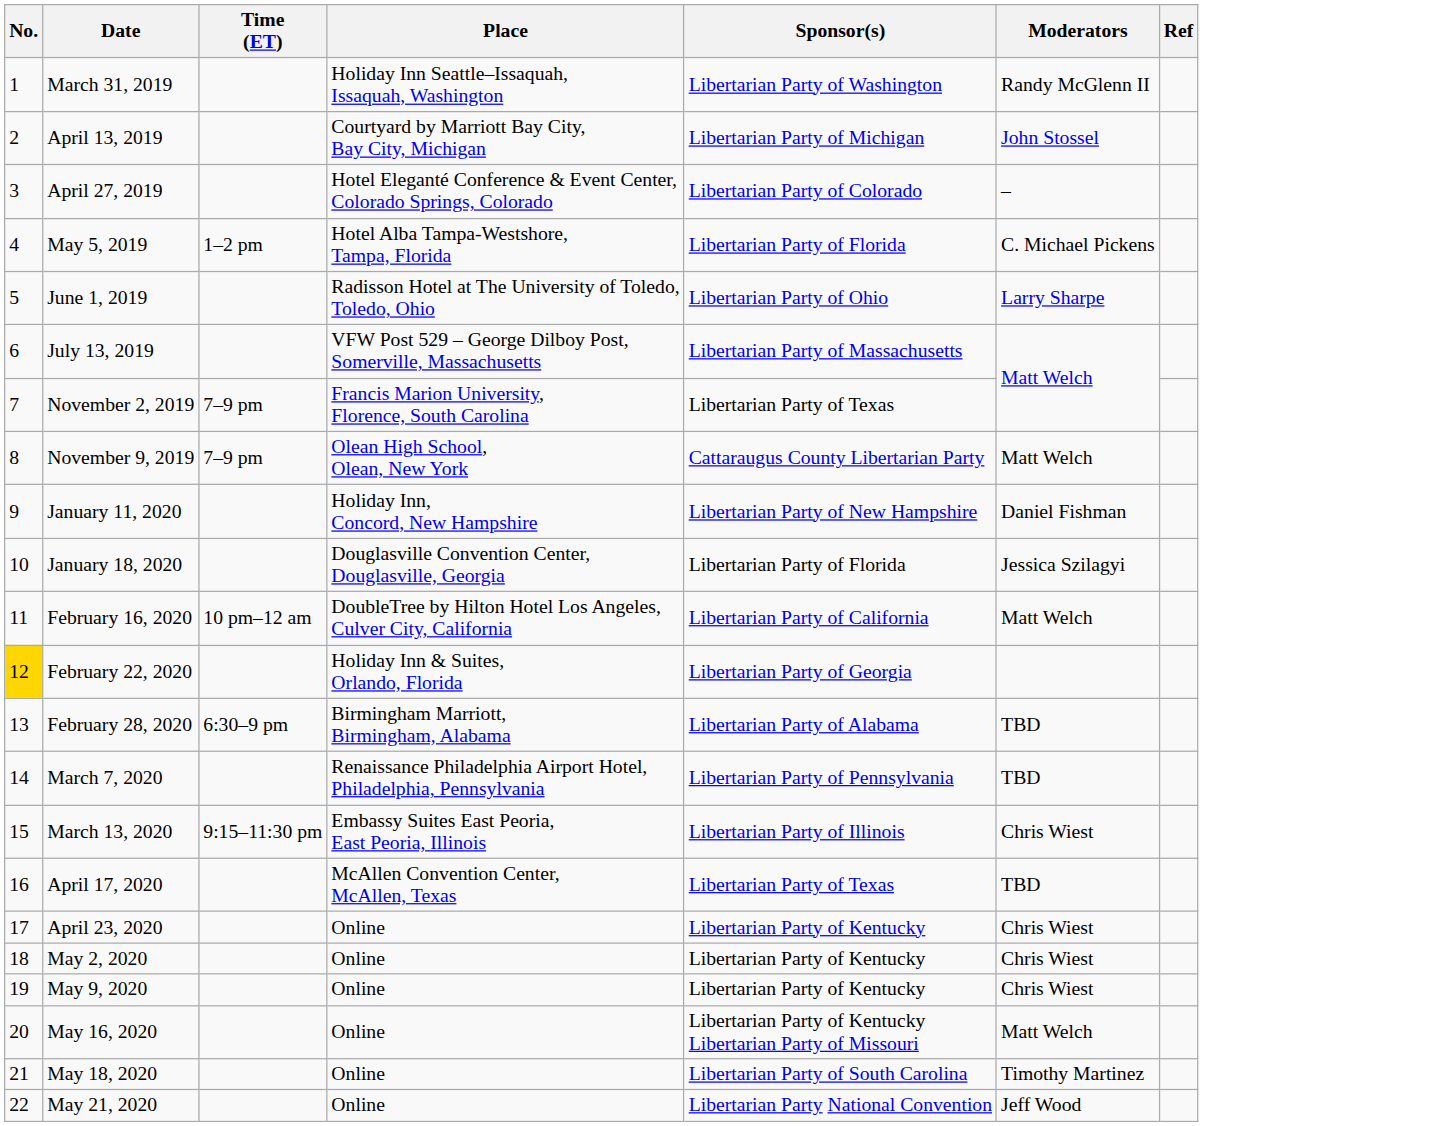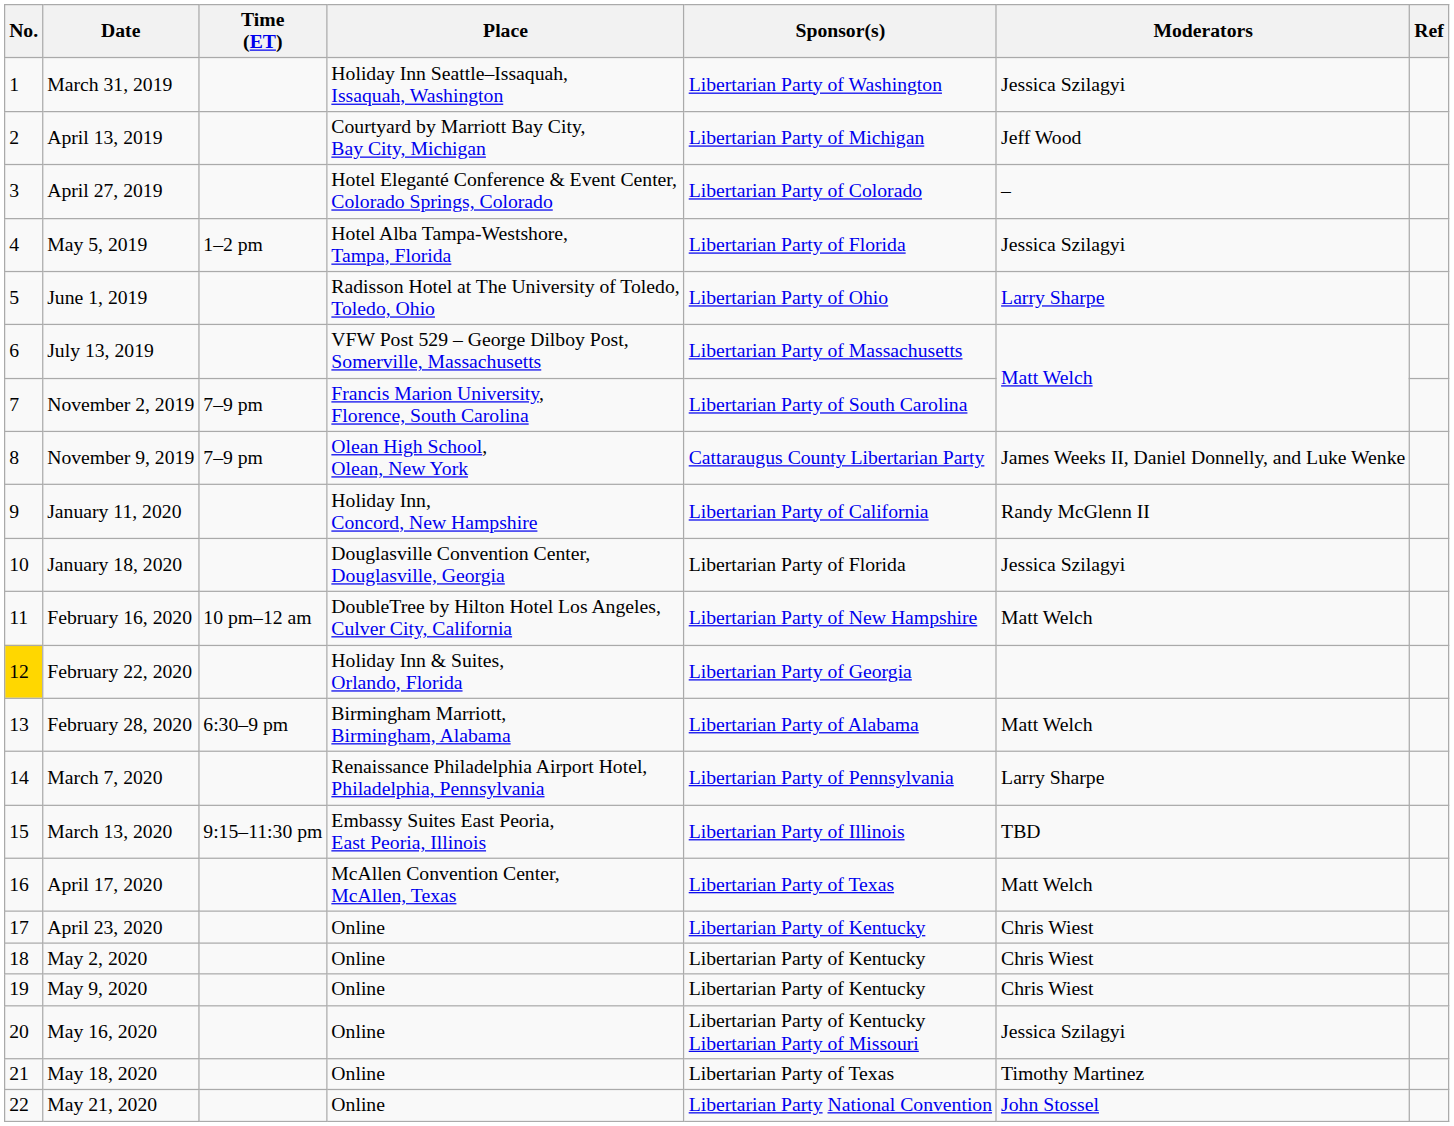 <table class="wikitable">
 <tr>
 <th>No.</th>
 <th>Date</th>
 <th>Time<br>(<a href='#'>ET</a>)</th>
 <th>Place</th>
 <th>Sponsor(s)</th>
 <th>Moderators</th>
 <th>Ref</th>
 </tr>
 <tr>
 <td>1</td>
 <td>March 31, 2019</td>
 <td></td>
 <td>Holiday Inn Seattle–Issaquah,<br><a href='#'>Issaquah, Washington</a></td>
 <td><a href='#'>Libertarian Party of Washington</a></td>
-<td>Randy McGlenn II</td>
+<td>Jessica Szilagyi</td>
 <td></td>
 </tr>
 <tr>
 <td>2</td>
 <td>April 13, 2019</td>
 <td></td>
 <td>Courtyard by Marriott Bay City,<br><a href='#'>Bay City, Michigan</a></td>
 <td><a href='#'>Libertarian Party of Michigan</a></td>
-<td><a href='#'>John Stossel</a></td>
+<td>Jeff Wood</td>
 <td></td>
 </tr>
 <tr>
 <td>3</td>
 <td>April 27, 2019</td>
 <td></td>
 <td>Hotel Eleganté Conference & Event Center,<br><a href='#'>Colorado Springs, Colorado</a></td>
 <td><a href='#'>Libertarian Party of Colorado</a></td>
 <td>–</td>
 <td></td>
 </tr>
 <tr>
 <td>4</td>
 <td>May 5, 2019</td>
 <td>1–2 pm</td>
 <td>Hotel Alba Tampa-Westshore,<br><a href='#'>Tampa, Florida</a></td>
 <td><a href='#'>Libertarian Party of Florida</a></td>
-<td>C. Michael Pickens</td>
+<td>Jessica Szilagyi</td>
 <td></td>
 </tr>
 <tr>
 <td>5</td>
 <td>June 1, 2019</td>
 <td></td>
 <td>Radisson Hotel at The University of Toledo,<br><a href='#'>Toledo, Ohio</a></td>
 <td><a href='#'>Libertarian Party of Ohio</a></td>
 <td><a href='#'>Larry Sharpe</a></td>
 <td></td>
 </tr>
 <tr>
 <td>6</td>
 <td>July 13, 2019</td>
 <td></td>
 <td>VFW Post 529 – George Dilboy Post,<br><a href='#'>Somerville, Massachusetts</a></td>
 <td><a href='#'>Libertarian Party of Massachusetts</a></td>
 <td rowspan="2"><a href='#'>Matt Welch</a></td>
 <td></td>
 </tr>
 <tr>
 <td>7</td>
 <td>November 2, 2019</td>
 <td>7–9 pm</td>
 <td><a href='#'>Francis Marion University</a>,<br><a href='#'>Florence, South Carolina</a></td>
-<td>Libertarian Party of Texas</td>
+<td><a href='#'>Libertarian Party of South Carolina</a></td>
 <td></td>
 </tr>
 <tr>
 <td>8</td>
 <td>November 9, 2019</td>
 <td>7–9 pm</td>
 <td><a href='#'>Olean High School</a>,<br><a href='#'>Olean, New York</a></td>
 <td><a href='#'>Cattaraugus County Libertarian Party</a></td>
-<td>Matt Welch</td>
+<td>James Weeks II, Daniel Donnelly, and Luke Wenke</td>
 <td></td>
 </tr>
 <tr>
 <td>9</td>
 <td>January 11, 2020</td>
 <td></td>
 <td>Holiday Inn,<br><a href='#'>Concord, New Hampshire</a></td>
-<td><a href='#'>Libertarian Party of New Hampshire</a></td>
-<td>Daniel Fishman</td>
+<td><a href='#'>Libertarian Party of California</a></td>
+<td>Randy McGlenn II</td>
 <td></td>
 </tr>
 <tr>
 <td>10</td>
 <td>January 18, 2020</td>
 <td></td>
 <td>Douglasville Convention Center,<br><a href='#'>Douglasville, Georgia</a></td>
 <td>Libertarian Party of Florida</td>
 <td>Jessica Szilagyi</td>
 <td></td>
 </tr>
 <tr>
 <td>11</td>
 <td>February 16, 2020</td>
 <td>10 pm–12 am</td>
 <td>DoubleTree by Hilton Hotel Los Angeles,<br><a href='#'>Culver City, California</a></td>
-<td><a href='#'>Libertarian Party of California</a></td>
+<td><a href='#'>Libertarian Party of New Hampshire</a></td>
 <td>Matt Welch</td>
 <td></td>
 </tr>
 <tr>
 <td style="background: gold;">12</td>
 <td>February 22, 2020</td>
 <td></td>
 <td>Holiday Inn & Suites,<br><a href='#'>Orlando, Florida</a></td>
 <td><a href='#'>Libertarian Party of Georgia</a></td>
 <td></td>
 <td></td>
 </tr>
 <tr>
 <td>13</td>
 <td>February 28, 2020</td>
 <td>6:30–9 pm</td>
 <td>Birmingham Marriott,<br><a href='#'>Birmingham, Alabama</a></td>
 <td><a href='#'>Libertarian Party of Alabama</a></td>
-<td>TBD</td>
+<td>Matt Welch</td>
 <td></td>
 </tr>
 <tr>
 <td>14</td>
 <td>March 7, 2020</td>
 <td></td>
 <td>Renaissance Philadelphia Airport Hotel,<br><a href='#'>Philadelphia, Pennsylvania</a></td>
 <td><a href='#'>Libertarian Party of Pennsylvania</a></td>
-<td>TBD</td>
+<td>Larry Sharpe</td>
 <td></td>
 </tr>
 <tr>
 <td>15</td>
 <td>March 13, 2020</td>
 <td>9:15–11:30 pm</td>
 <td>Embassy Suites East Peoria,<br><a href='#'>East Peoria, Illinois</a></td>
 <td><a href='#'>Libertarian Party of Illinois</a></td>
-<td>Chris Wiest</td>
+<td>TBD</td>
 <td></td>
 </tr>
 <tr>
 <td>16</td>
 <td>April 17, 2020</td>
 <td></td>
 <td>McAllen Convention Center,<br><a href='#'>McAllen, Texas</a></td>
 <td><a href='#'>Libertarian Party of Texas</a></td>
-<td>TBD</td>
+<td>Matt Welch</td>
 <td></td>
 </tr>
 <tr>
 <td>17</td>
 <td>April 23, 2020</td>
 <td></td>
 <td>Online</td>
 <td><a href='#'>Libertarian Party of Kentucky</a></td>
 <td>Chris Wiest</td>
 <td></td>
 </tr>
 <tr>
 <td>18</td>
 <td>May 2, 2020</td>
 <td></td>
 <td>Online</td>
 <td>Libertarian Party of Kentucky</td>
 <td>Chris Wiest</td>
 <td></td>
 </tr>
 <tr>
 <td>19</td>
 <td>May 9, 2020</td>
 <td></td>
 <td>Online</td>
 <td>Libertarian Party of Kentucky</td>
 <td>Chris Wiest</td>
 <td></td>
 </tr>
 <tr>
 <td>20</td>
 <td>May 16, 2020</td>
 <td></td>
 <td>Online</td>
 <td>Libertarian Party of Kentucky<br><a href='#'>Libertarian Party of Missouri</a></td>
-<td>Matt Welch</td>
+<td>Jessica Szilagyi</td>
 <td></td>
 </tr>
 <tr>
 <td>21</td>
 <td>May 18, 2020</td>
 <td></td>
 <td>Online</td>
-<td><a href='#'>Libertarian Party of South Carolina</a></td>
+<td>Libertarian Party of Texas</td>
 <td>Timothy Martinez</td>
 <td></td>
 </tr>
 <tr>
 <td>22</td>
 <td>May 21, 2020</td>
 <td></td>
 <td>Online</td>
 <td><a href='#'>Libertarian Party</a> <a href='#'>National Convention</a></td>
-<td>Jeff Wood</td>
+<td><a href='#'>John Stossel</a></td>
 <td></td>
 </tr>
 </table>
